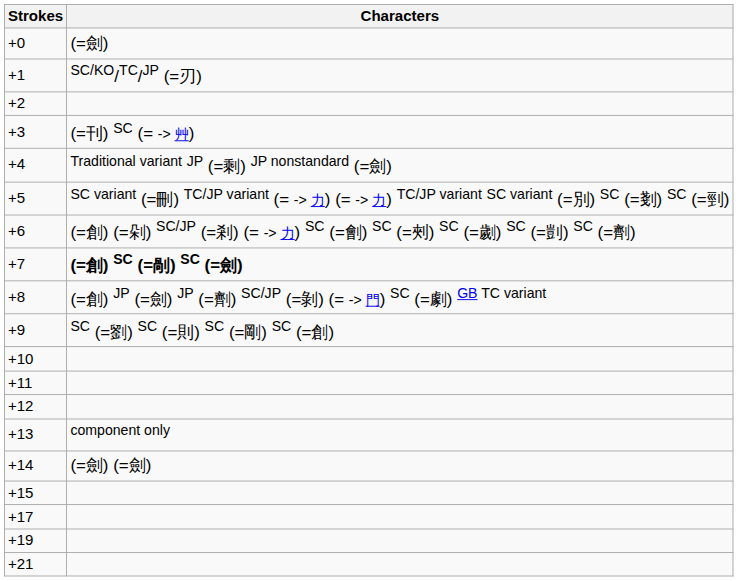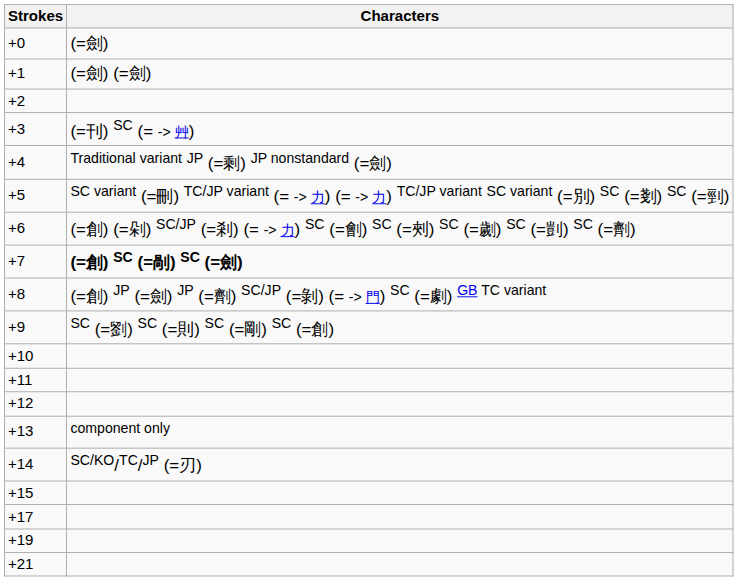 <table class="wikitable">
 <tr>
 <th>Strokes</th>
 <th>Characters</th>
 </tr>
 <tr --->
 <td>+0</td>
 <td style="font-size: large;">          (=劍) </td>
 </tr>
 <tr --->
 <td>+1</td>
-<td style="font-size: large;"><sup>SC/KO</sup>/<sup>TC</sup>/<sup>JP</sup>  (=刃)</td>
+<td style="font-size: large;">   (=劍)   (=劍)</td>
 </tr>
 <tr --->
 <td>+2</td>
 <td style="font-size: large;">   </td>
 </tr>
 <tr --->
 <td>+3</td>
 <td style="font-size: large;">   (=刊)  <sup>SC</sup> (= <small>-> <a href='#'>艸</a></small>)</td>
 </tr>
 <tr --->
 <td>+4</td>
 <td style="font-size: large;">     <sup>Traditional variant</sup>  <sup>JP</sup> (=剩) <sup>JP nonstandard</sup> (=劍)</td>
 </tr>
 <tr --->
 <td>+5</td>
 <td style="font-size: large;">    <sup>SC variant</sup> (=刪)     <sup>TC/JP variant</sup>  (= <small>-> <a href='#'>力</a></small>)  (= <small>-> <a href='#'>力</a></small>)   <sup>TC/JP variant</sup> <sup>SC variant</sup> (=別) <sup>SC</sup> (=剗) <sup>SC</sup> (=剄)</td>
 </tr>
 <tr --->
 <td>+6</td>
 <td style="font-size: large;">    (=創)    (=剁)     <sup>SC/JP</sup> (=剎)    (= <small>-> <a href='#'>力</a></small>) <sup>SC</sup> (=劊) <sup>SC</sup> (=㓨) <sup>SC</sup> (=劌) <sup>SC</sup> (=剴)  <sup>SC</sup> (=劑)</td>
 </tr>
 <tr --->
 <td>+7</td>
 <td style="font-size: large;"><strong>             (=創) <sup>SC</sup> (=剮) <sup>SC</sup> (=劍)</strong></td>
 </tr>
 <tr --->
 <td>+8</td>
 <td style="font-size: large;">        (=創)          <sup>JP</sup> (=劍) <sup>JP</sup> (=劑) <sup>SC/JP</sup> (=剝)  (= <small>-> <a href='#'>門</a></small>) <sup>SC</sup> (=劇) <sup><a href='#'>GB</a> TC variant</sup></td>
 </tr>
 <tr --->
 <td>+9</td>
 <td style="font-size: large;">          <sup>SC</sup> (=劉) <sup>SC</sup> (=則) <sup>SC</sup> (=剛) <sup>SC</sup> (=創)</td>
 </tr>
 <tr --->
 <td>+10</td>
 <td style="font-size: large;">     </td>
 </tr>
 <tr --->
 <td>+11</td>
 <td style="font-size: large;">        </td>
 </tr>
 <tr --->
 <td>+12</td>
 <td style="font-size: large;">    </td>
 </tr>
 <tr --->
 <td>+13</td>
 <td style="font-size: large;">  <sup>component only</sup></td>
 </tr>
 <tr --->
 <td>+14</td>
-<td style="font-size: large;">   (=劍)   (=劍)</td>
+<td style="font-size: large;"><sup>SC/KO</sup>/<sup>TC</sup>/<sup>JP</sup>  (=刃)</td>
 </tr>
 <tr --->
 <td>+15</td>
 <td style="font-size: large;"></td>
 </tr>
 <tr --->
 <td>+17</td>
 <td style="font-size: large;"></td>
 </tr>
 <tr --->
 <td>+19</td>
 <td style="font-size: large;"> </td>
 </tr>
 <tr --->
 <td>+21</td>
 <td style="font-size: large;"> </td>
 </tr>
 </table>
